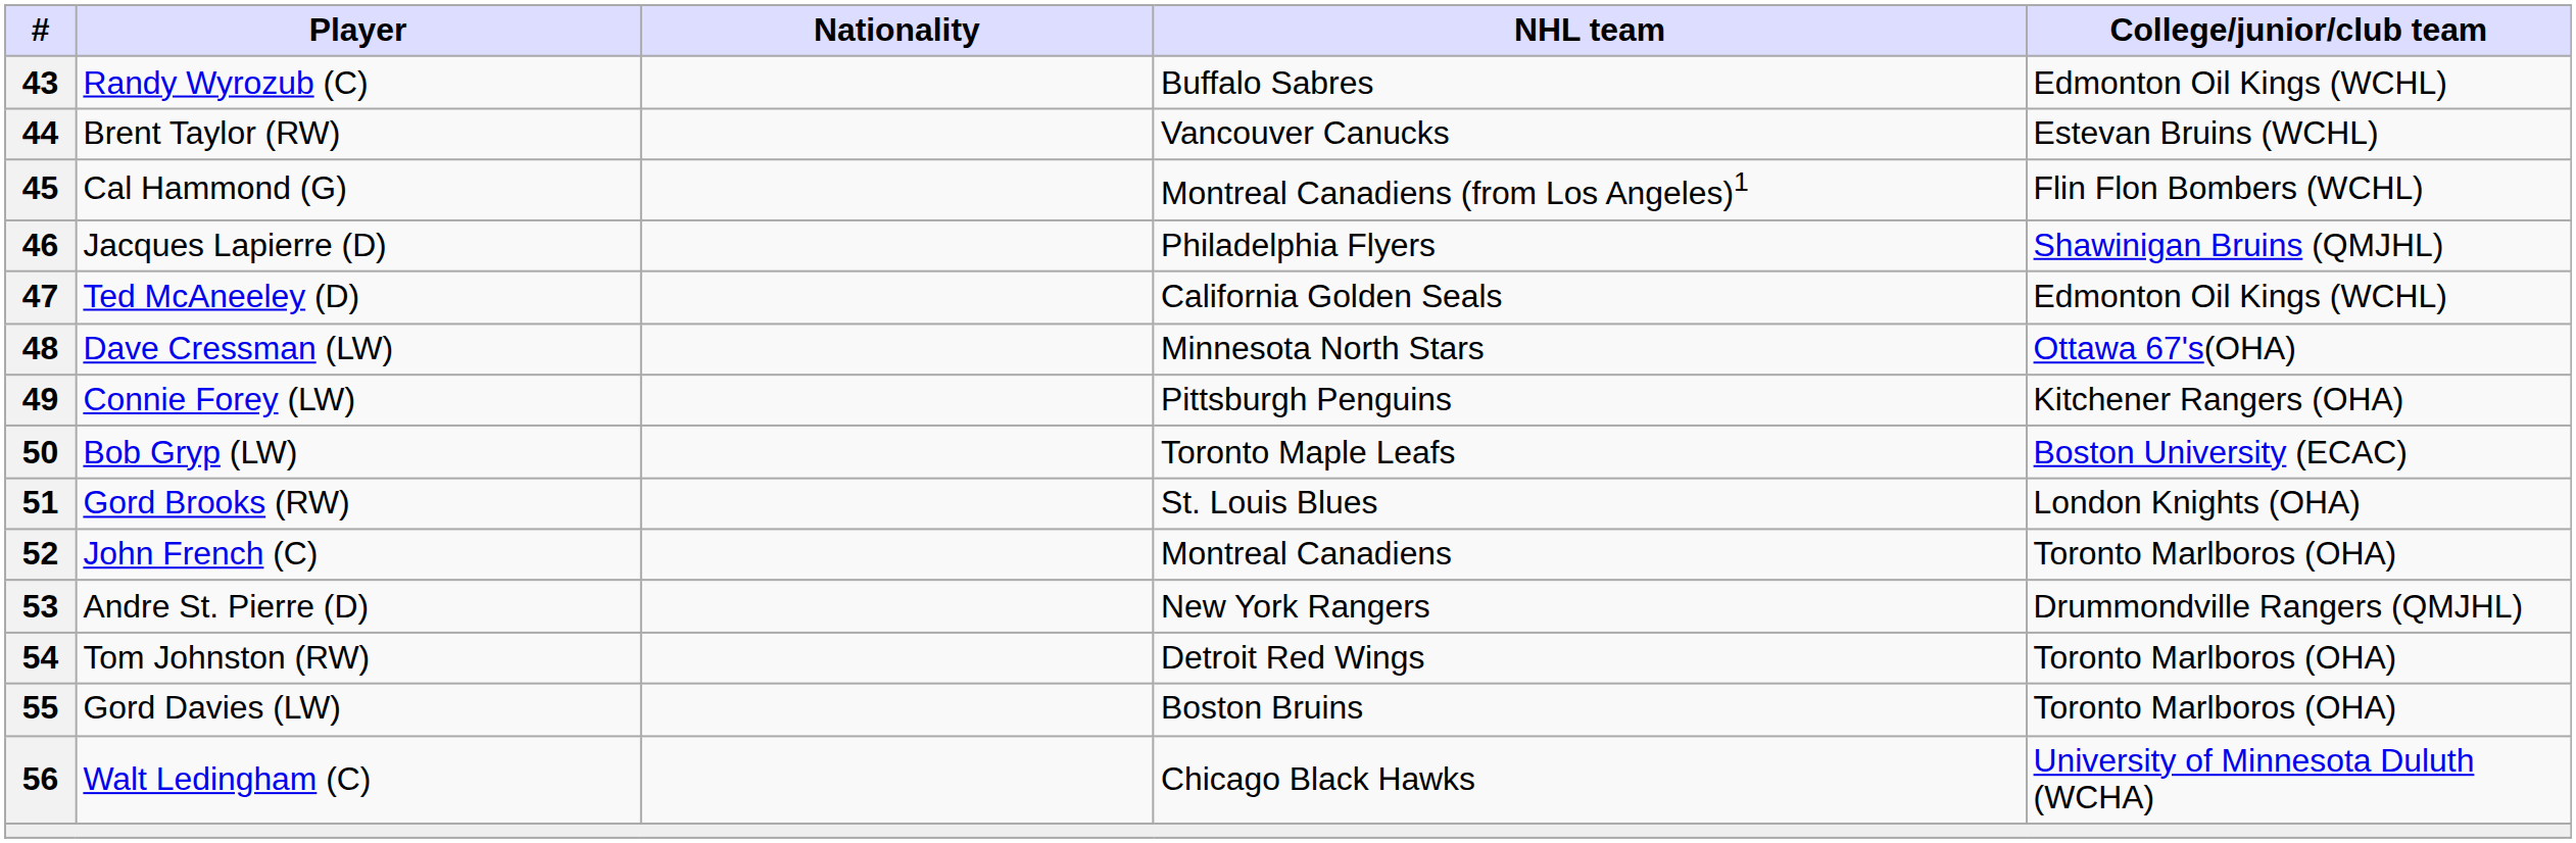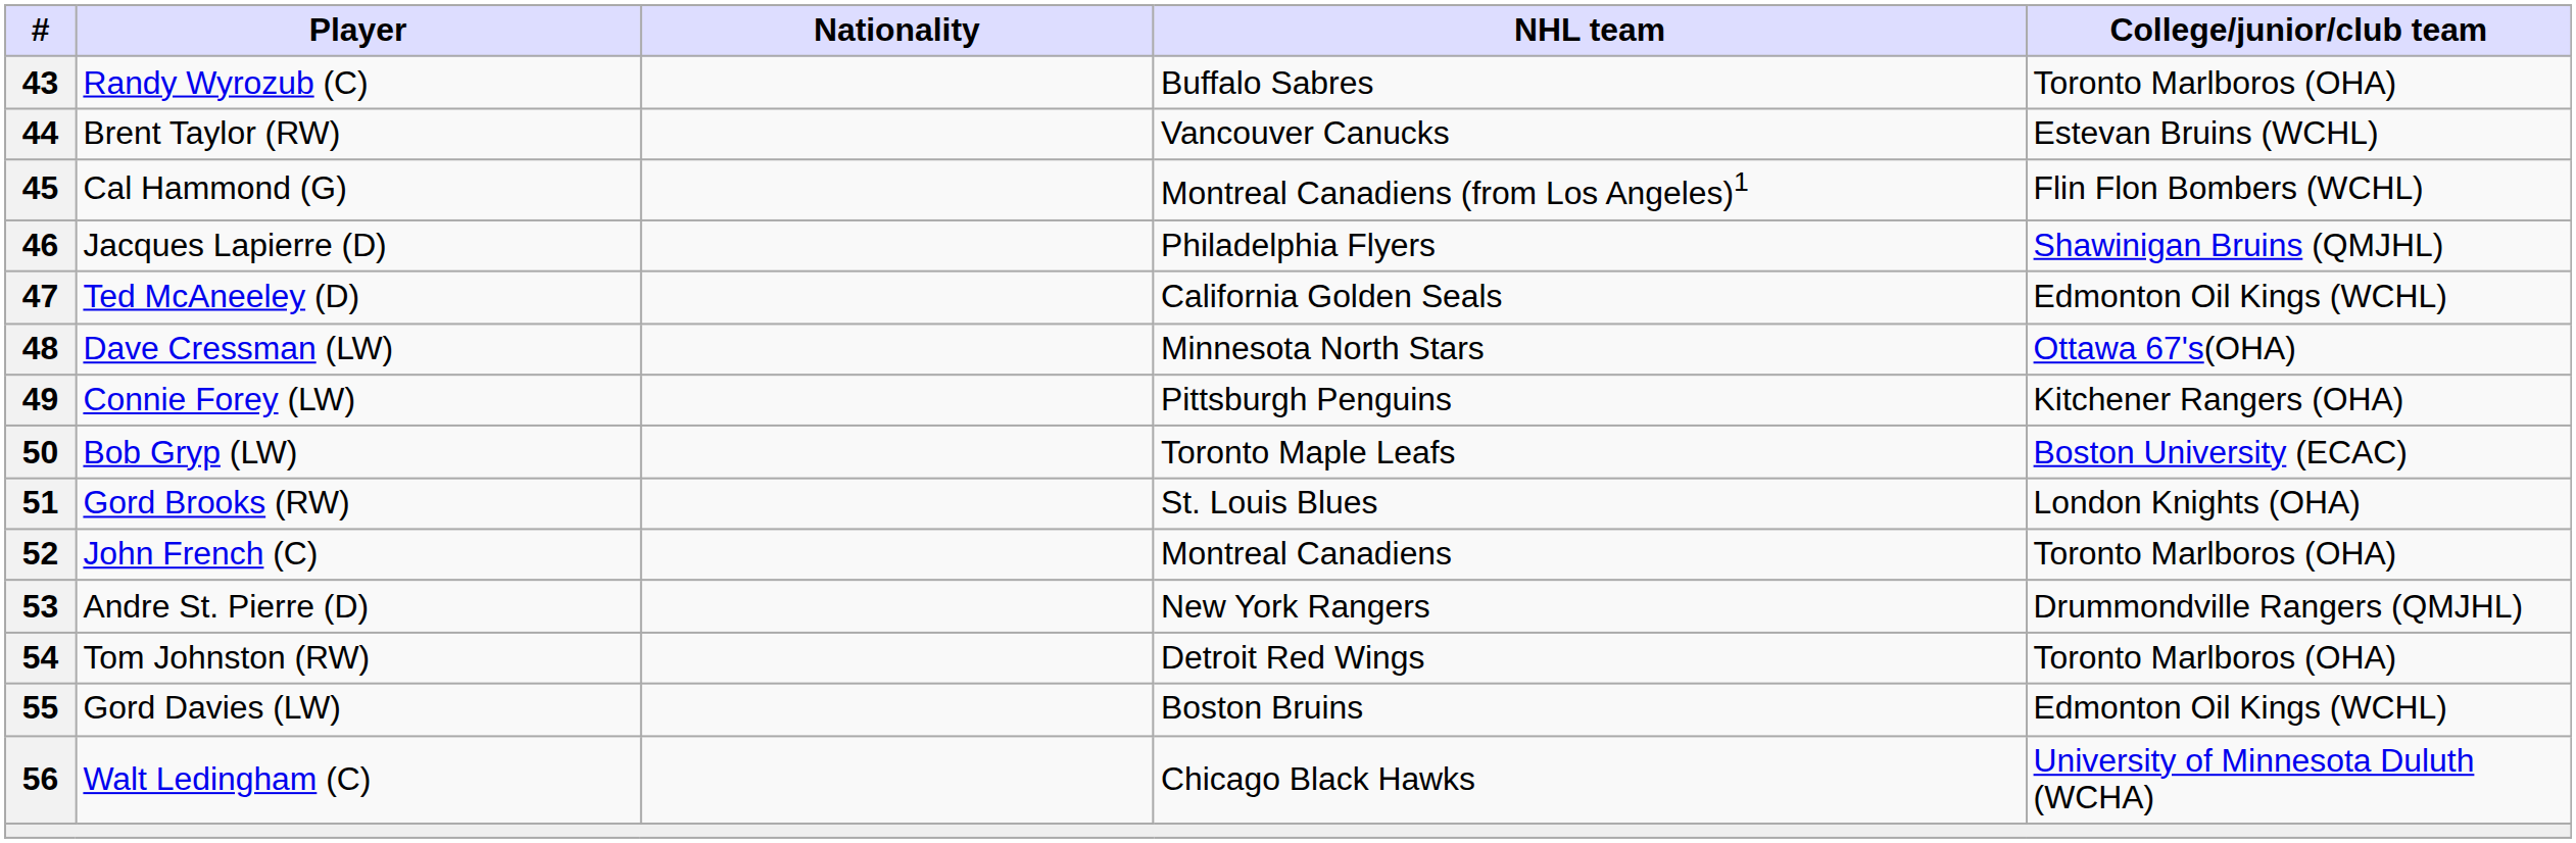 <table class="wikitable" style="width: 100%">
 <tr>
 <th style="background:#ddf; width:2.75%;">#</th>
 <th style="background:#ddf; width:22.0%;">Player</th>
 <th style="background:#ddf; width:20.0%;">Nationality</th>
 <th style="background:#ddf; width:34.0%;">NHL team</th>
 <th style="background:#ddf; width:100.0%;">College/junior/club team</th>
 </tr>
 <tr>
 <th>43</th>
 <td><a href='#'>Randy Wyrozub</a> (C)</td>
 <td></td>
 <td>Buffalo Sabres</td>
-<td>Edmonton Oil Kings (WCHL)</td>
+<td>Toronto Marlboros (OHA)</td>
 </tr>
 <tr>
 <th>44</th>
 <td>Brent Taylor (RW)</td>
 <td></td>
 <td>Vancouver Canucks</td>
 <td>Estevan Bruins (WCHL)</td>
 </tr>
 <tr>
 <th>45</th>
 <td>Cal Hammond (G)</td>
 <td></td>
 <td>Montreal Canadiens (from Los Angeles)<sup>1</sup></td>
 <td>Flin Flon Bombers (WCHL)</td>
 </tr>
 <tr>
 <th>46</th>
 <td>Jacques Lapierre (D)</td>
 <td></td>
 <td>Philadelphia Flyers</td>
 <td><a href='#'>Shawinigan Bruins</a> (QMJHL)</td>
 </tr>
 <tr>
 <th>47</th>
 <td><a href='#'>Ted McAneeley</a> (D)</td>
 <td></td>
 <td>California Golden Seals</td>
 <td>Edmonton Oil Kings (WCHL)</td>
 </tr>
 <tr>
 <th>48</th>
 <td><a href='#'>Dave Cressman</a> (LW)</td>
 <td></td>
 <td>Minnesota North Stars</td>
 <td><a href='#'>Ottawa 67's</a>(OHA)</td>
 </tr>
 <tr>
 <th>49</th>
 <td><a href='#'>Connie Forey</a> (LW)</td>
 <td></td>
 <td>Pittsburgh Penguins</td>
 <td>Kitchener Rangers (OHA)</td>
 </tr>
 <tr>
 <th>50</th>
 <td><a href='#'>Bob Gryp</a> (LW)</td>
 <td></td>
 <td>Toronto Maple Leafs</td>
 <td><a href='#'>Boston University</a> (ECAC)</td>
 </tr>
 <tr>
 <th>51</th>
 <td><a href='#'>Gord Brooks</a> (RW)</td>
 <td></td>
 <td>St. Louis Blues</td>
 <td>London Knights (OHA)</td>
 </tr>
 <tr>
 <th>52</th>
 <td><a href='#'>John French</a> (C)</td>
 <td></td>
 <td>Montreal Canadiens</td>
 <td>Toronto Marlboros (OHA)</td>
 </tr>
 <tr>
 <th>53</th>
 <td>Andre St. Pierre (D)</td>
 <td></td>
 <td>New York Rangers</td>
 <td>Drummondville Rangers (QMJHL)</td>
 </tr>
 <tr>
 <th>54</th>
 <td>Tom Johnston (RW)</td>
 <td></td>
 <td>Detroit Red Wings</td>
 <td>Toronto Marlboros (OHA)</td>
 </tr>
 <tr>
 <th>55</th>
 <td>Gord Davies (LW)</td>
 <td></td>
 <td>Boston Bruins</td>
-<td>Toronto Marlboros (OHA)</td>
+<td>Edmonton Oil Kings (WCHL)</td>
 </tr>
 <tr>
 <th>56</th>
 <td><a href='#'>Walt Ledingham</a> (C)</td>
 <td></td>
 <td>Chicago Black Hawks</td>
 <td><a href='#'>University of Minnesota Duluth</a> (WCHA)</td>
 </tr>
 <tr>
 <td align=center colspan="6" bgcolor="#efefef"></td>
 </tr>
 </table>
